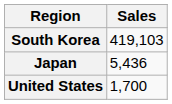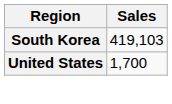 <table class="wikitable plainrowheaders">
 <tr>
 <th>Region</th>
 <th>Sales</th>
 </tr>
 <tr>
 <th scope="row">South Korea</th>
 <td>419,103</td>
 </tr>
 <tr>
-<th scope="row">Japan</th>
-<td>5,436</td>
-</tr>
-<tr>
 <th scope="row">United States</th>
 <td>1,700</td>
 </tr>
 </table>
